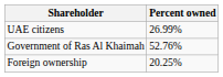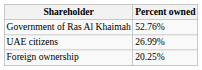 <table class="wikitable">
 <tr>
 <th>Shareholder</th>
 <th>Percent owned</th>
 </tr>
 <tr>
+<td>Government of Ras Al Khaimah</td>
+<td>52.76%</td>
+</tr>
+<tr>
 <td>UAE citizens</td>
 <td>26.99%</td>
-</tr>
-<tr>
-<td>Government of Ras Al Khaimah</td>
-<td>52.76%</td>
 </tr>
 <tr>
 <td>Foreign ownership</td>
 <td>20.25%</td>
 </tr>
 </table>
